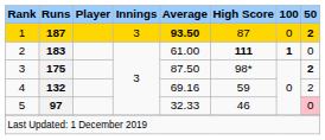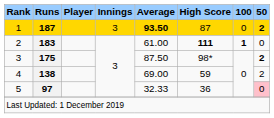 <table class="wikitable plainrowheaders sortable">
 <tr>
 <th scope=col style="background:#9cf;">Rank</th>
 <th scope=col style="background:#9cf;">Runs</th>
 <th scope=col style="background:#9cf;">Player</th>
 <th scope=col style="background:#9cf;">Innings</th>
 <th scope=col style="background:#9cf;">Average</th>
 <th scope=col style="background:#9cf;">High Score</th>
 <th scope=col style="background:#9cf;">100</th>
 <th scope=col style="background:#9cf;">50</th>
 </tr>
 <tr>
 <td style="text-align:center; background:gold;">1</td>
 <th scope="row"  style="text-align:center; background:gold;"><strong>187</strong></th>
 <td style="background:gold;"> </td>
 <td style="text-align:center; background:gold;">3</td>
 <td style="text-align:center; background:gold;"><strong>93.50</strong></td>
 <td style="text-align:center; background:gold;">87</td>
 <td style="text-align:center; background:gold;">0</td>
 <td style="text-align:center; background:gold;"><strong>2</strong></td>
 </tr>
 <tr>
 <td align=center>2</td>
 <th scope=row style=text-align:center;><strong>183</strong></th>
 <td> </td>
 <td align=center rowspan=4>3</td>
 <td align=center>61.00</td>
 <td align=center><strong>111</strong></td>
 <td align=center><strong>1</strong></td>
 <td align=center>0</td>
 </tr>
 <tr>
 <td align=center>3</td>
 <th scope=row style=text-align:center;><strong>175</strong></th>
 <td> </td>
 <td align=center>87.50</td>
 <td align=center>98*</td>
 <td align=center rowspan=3>0</td>
 <td align=center><strong>2</strong></td>
 </tr>
 <tr>
 <td align=center>4</td>
-<th scope=row style=text-align:center;><strong>132</strong></th>
+<th scope=row style=text-align:center;><strong>138</strong></th>
 <td> </td>
-<td align=center>69.16</td>
+<td align=center>69.00</td>
 <td align=center>59</td>
 <td align=center>2</td>
 </tr>
 <tr>
 <td align=center>5</td>
 <th scope=row style=text-align:center;><strong>97</strong></th>
 <td> </td>
 <td align=center>32.33</td>
-<td align=center>46</td>
+<td align=center>36</td>
 <td align=center style="background: pink;">0</td>
 </tr>
 <tr>
 </tr>
 <tr class=sortbottom>
 <td colspan=8><small>Last Updated: 1 December 2019</small></td>
 </tr>
 </table>
